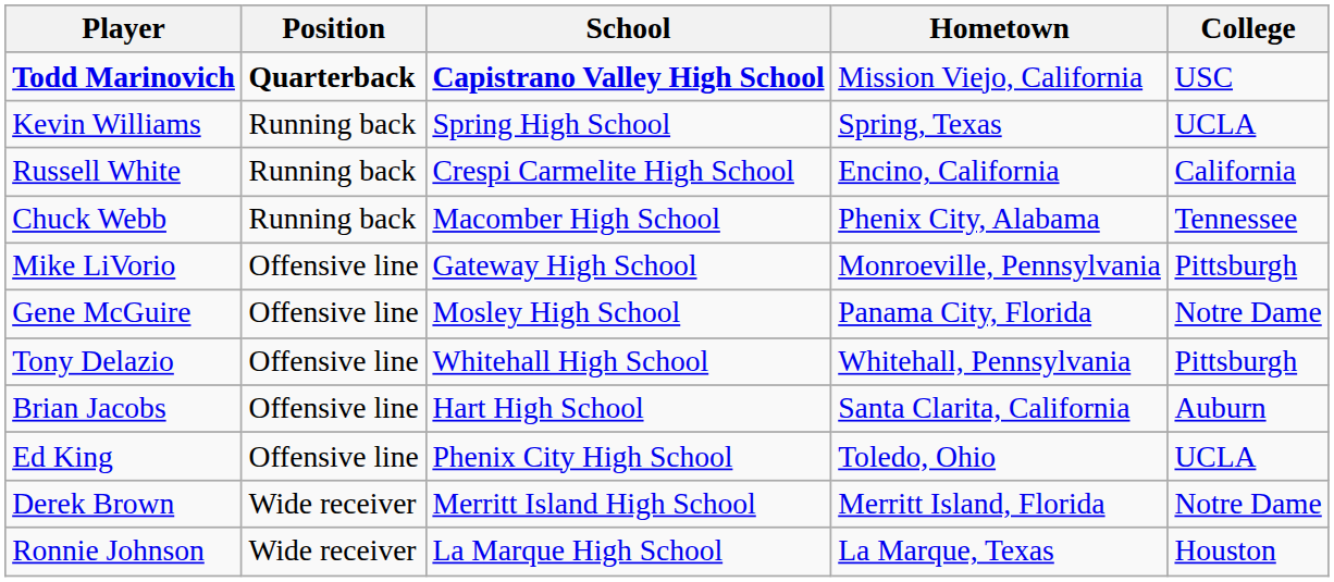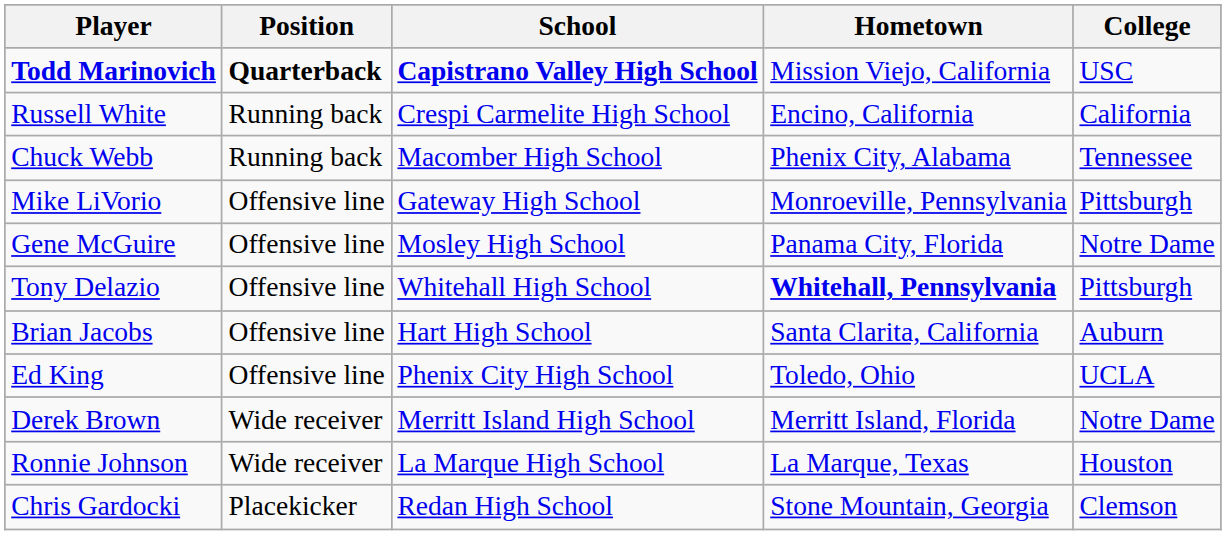 <table class="wikitable">
 <tr>
 <th>Player</th>
 <th>Position</th>
 <th>School</th>
 <th>Hometown</th>
 <th>College</th>
 </tr>
 <tr>
 <td><strong><a href='#'>Todd Marinovich</a></strong></td>
 <td><strong>Quarterback</strong></td>
 <td><strong><a href='#'>Capistrano Valley High School</a></strong></td>
 <td><a href='#'>Mission Viejo, California</a></td>
 <td><a href='#'>USC</a></td>
-</tr>
-<tr>
-<td><a href='#'>Kevin Williams</a></td>
-<td>Running back</td>
-<td><a href='#'>Spring High School</a></td>
-<td><a href='#'>Spring, Texas</a></td>
-<td><a href='#'>UCLA</a></td>
 </tr>
 <tr>
 <td><a href='#'>Russell White</a></td>
 <td>Running back</td>
 <td><a href='#'>Crespi Carmelite High School</a></td>
 <td><a href='#'>Encino, California</a></td>
 <td><a href='#'>California</a></td>
 </tr>
 <tr>
 <td><a href='#'>Chuck Webb</a></td>
 <td>Running back</td>
 <td><a href='#'>Macomber High School</a></td>
 <td><a href='#'>Phenix City, Alabama</a></td>
 <td><a href='#'>Tennessee</a></td>
 </tr>
 <tr>
 <td><a href='#'>Mike LiVorio</a></td>
 <td>Offensive line</td>
 <td><a href='#'>Gateway High School</a></td>
 <td><a href='#'>Monroeville, Pennsylvania</a></td>
 <td><a href='#'>Pittsburgh</a></td>
 </tr>
 <tr>
 <td><a href='#'>Gene McGuire</a></td>
 <td>Offensive line</td>
 <td><a href='#'>Mosley High School</a></td>
 <td><a href='#'>Panama City, Florida</a></td>
 <td><a href='#'>Notre Dame</a></td>
 </tr>
 <tr>
 <td><a href='#'>Tony Delazio</a></td>
 <td>Offensive line</td>
 <td><a href='#'>Whitehall High School</a></td>
-<td><a href='#'>Whitehall, Pennsylvania</a></td>
+<td><strong><a href='#'>Whitehall, Pennsylvania</a></strong></td>
 <td><a href='#'>Pittsburgh</a></td>
 </tr>
 <tr>
 <td><a href='#'>Brian Jacobs</a></td>
 <td>Offensive line</td>
 <td><a href='#'>Hart High School</a></td>
 <td><a href='#'>Santa Clarita, California</a></td>
 <td><a href='#'>Auburn</a></td>
 </tr>
 <tr>
 <td><a href='#'>Ed King</a></td>
 <td>Offensive line</td>
 <td><a href='#'>Phenix City High School</a></td>
 <td><a href='#'>Toledo, Ohio</a></td>
 <td><a href='#'>UCLA</a></td>
 </tr>
 <tr>
 <td><a href='#'>Derek Brown</a></td>
 <td>Wide receiver</td>
 <td><a href='#'>Merritt Island High School</a></td>
 <td><a href='#'>Merritt Island, Florida</a></td>
 <td><a href='#'>Notre Dame</a></td>
 </tr>
 <tr>
 <td><a href='#'>Ronnie Johnson</a></td>
 <td>Wide receiver</td>
 <td><a href='#'>La Marque High School</a></td>
 <td><a href='#'>La Marque, Texas</a></td>
 <td><a href='#'>Houston</a></td>
 </tr>
+<tr>
+<td><a href='#'>Chris Gardocki</a></td>
+<td>Placekicker</td>
+<td><a href='#'>Redan High School</a></td>
+<td><a href='#'>Stone Mountain, Georgia</a></td>
+<td><a href='#'>Clemson</a></td>
+</tr>
 </table>
